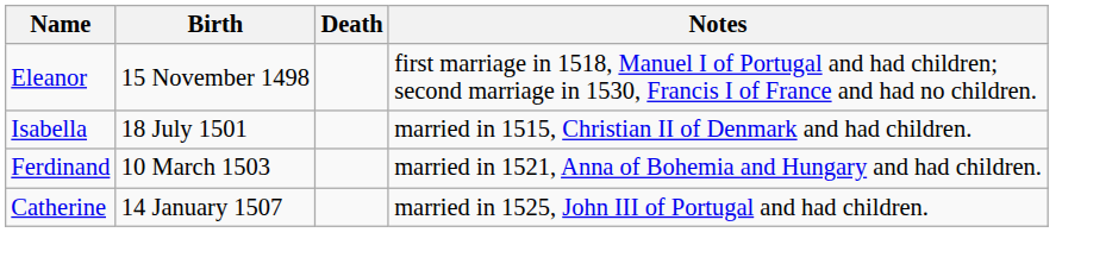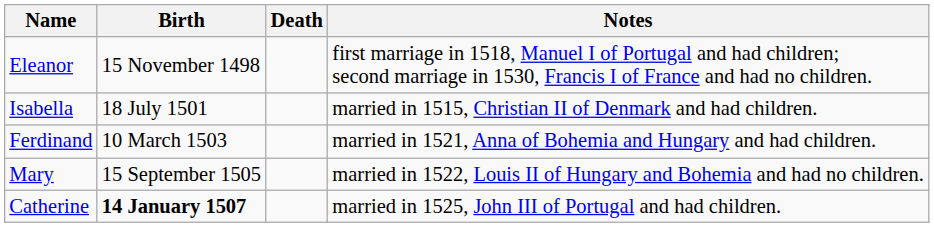 <table class="wikitable">
 <tr>
 <th>Name</th>
 <th>Birth</th>
 <th>Death</th>
 <th>Notes</th>
 </tr>
 <tr>
 <td><a href='#'>Eleanor</a></td>
 <td>15 November 1498</td>
 <td></td>
 <td>first marriage in 1518, <a href='#'>Manuel I of Portugal</a> and had children;<br>second marriage in 1530, <a href='#'>Francis I of France</a> and had no children.</td>
 </tr>
 <tr>
 <td><a href='#'>Isabella</a></td>
 <td>18 July 1501</td>
 <td></td>
 <td>married in 1515, <a href='#'>Christian II of Denmark</a> and had children.</td>
 </tr>
 <tr>
 <td><a href='#'>Ferdinand</a></td>
 <td>10 March 1503</td>
 <td></td>
 <td>married in 1521, <a href='#'>Anna of Bohemia and Hungary</a> and had children.</td>
 </tr>
 <tr>
+<td><a href='#'>Mary</a></td>
+<td>15 September 1505</td>
+<td></td>
+<td>married in 1522, <a href='#'>Louis II of Hungary and Bohemia</a> and had no children.</td>
+</tr>
+<tr>
 <td><a href='#'>Catherine</a></td>
-<td>14 January 1507</td>
+<td><strong>14 January 1507</strong></td>
 <td></td>
 <td>married in 1525, <a href='#'>John III of Portugal</a> and had children.</td>
 </tr>
 </table>
